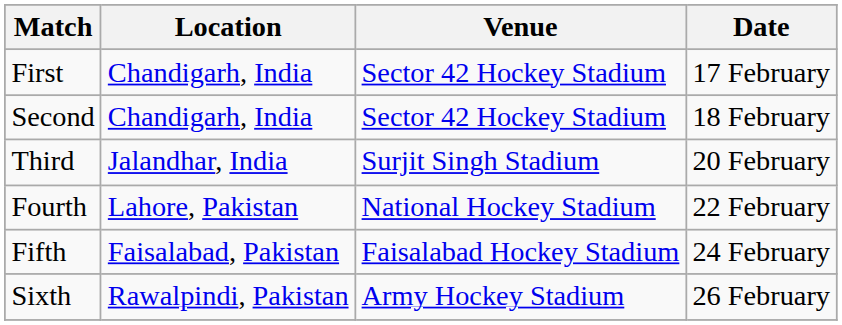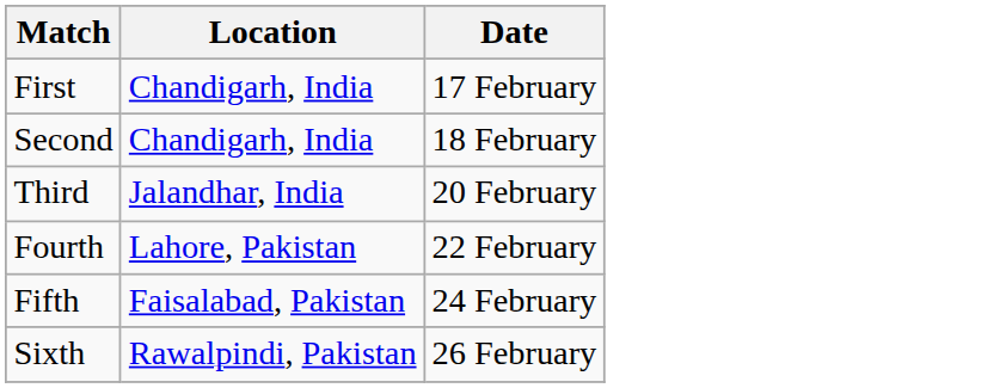 <table class="wikitable">
 <tr>
 <th>Match</th>
 <th>Location</th>
-<th>Venue</th>
 <th>Date</th>
 </tr>
 <tr>
 <td>First</td>
 <td><a href='#'>Chandigarh</a>, <a href='#'>India</a></td>
-<td><a href='#'>Sector 42 Hockey Stadium</a></td>
 <td>17 February</td>
 </tr>
 <tr>
 <td>Second</td>
 <td><a href='#'>Chandigarh</a>, <a href='#'>India</a></td>
-<td><a href='#'>Sector 42 Hockey Stadium</a></td>
 <td>18 February</td>
 </tr>
 <tr>
 <td>Third</td>
 <td><a href='#'>Jalandhar</a>, <a href='#'>India</a></td>
-<td><a href='#'>Surjit Singh Stadium</a></td>
 <td>20 February</td>
 </tr>
 <tr>
 <td>Fourth</td>
 <td><a href='#'>Lahore</a>, <a href='#'>Pakistan</a></td>
-<td><a href='#'>National Hockey Stadium</a></td>
 <td>22 February</td>
 </tr>
 <tr>
 <td>Fifth</td>
 <td><a href='#'>Faisalabad</a>, <a href='#'>Pakistan</a></td>
-<td><a href='#'>Faisalabad Hockey Stadium</a></td>
 <td>24 February</td>
 </tr>
 <tr>
 <td>Sixth</td>
 <td><a href='#'>Rawalpindi</a>, <a href='#'>Pakistan</a></td>
-<td><a href='#'>Army Hockey Stadium</a></td>
 <td>26 February</td>
 </tr>
 </table>
